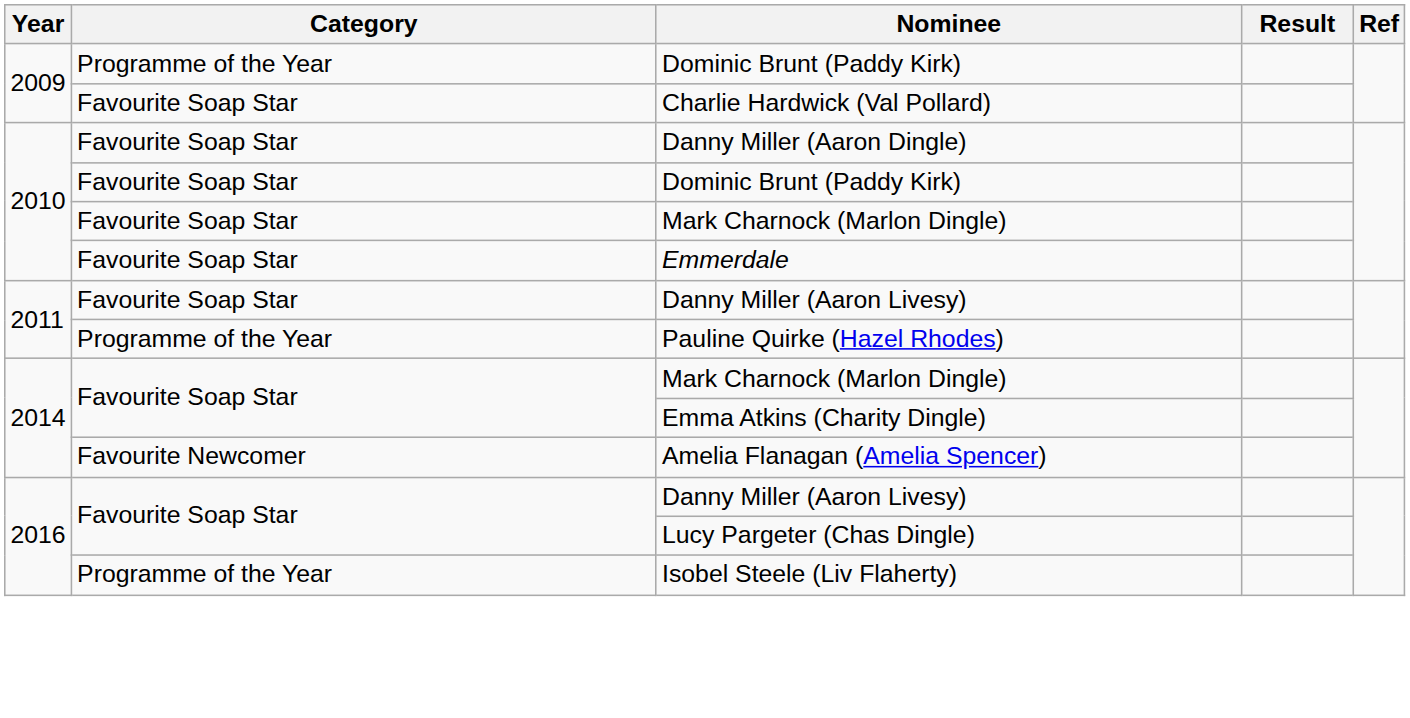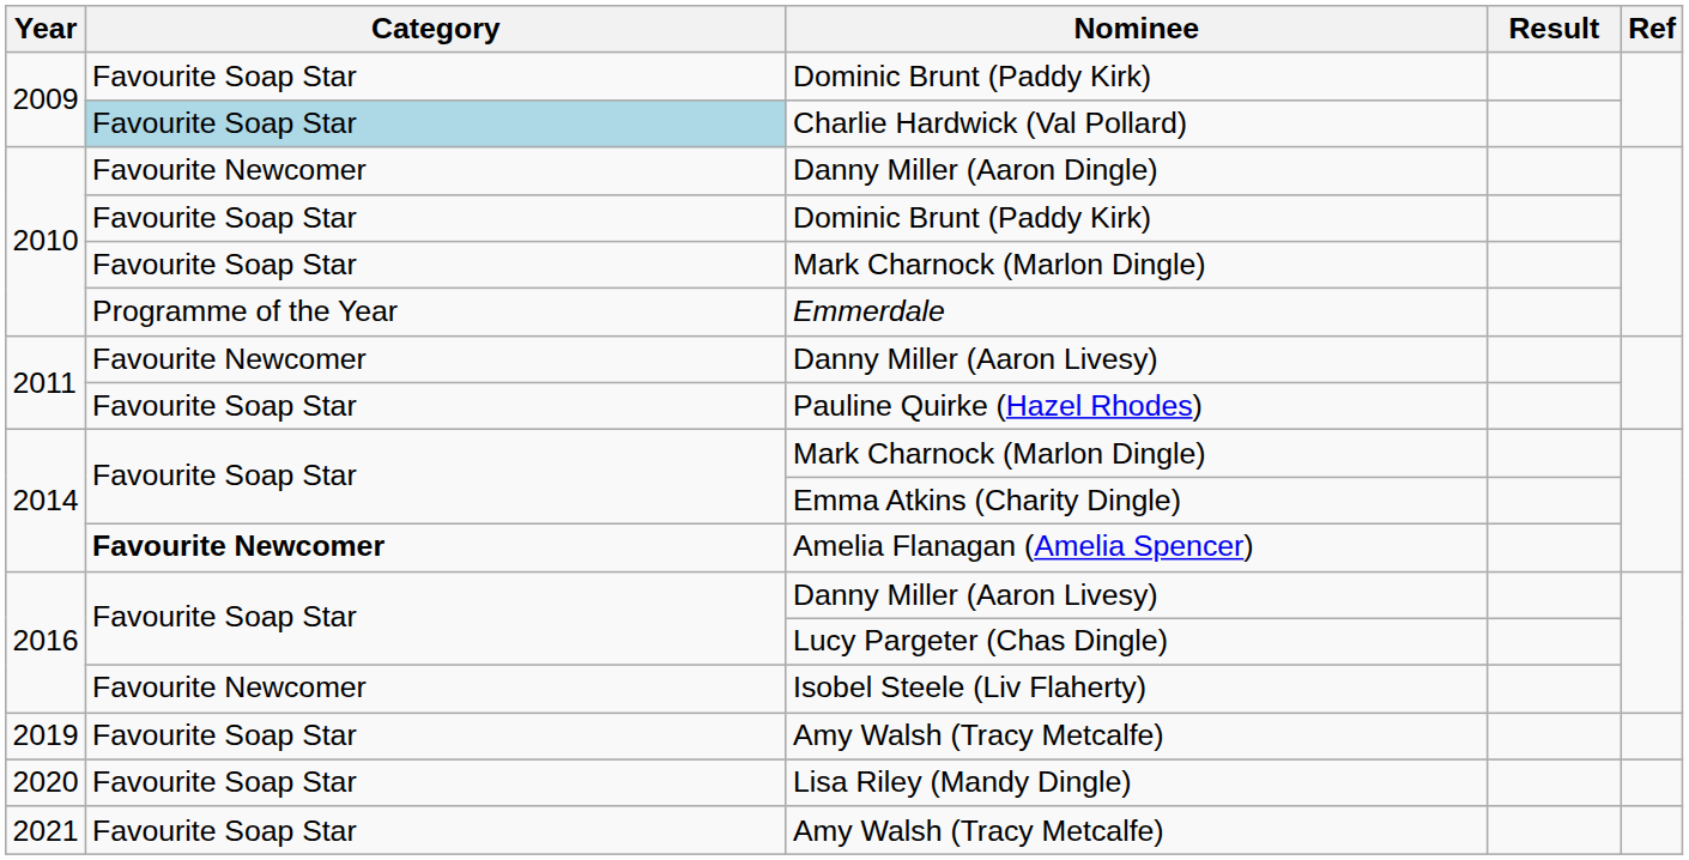 <table class="wikitable">
 <tr>
 <th>Year</th>
 <th width="370">Category</th>
 <th width="370">Nominee</th>
 <th width="65">Result</th>
 <th>Ref</th>
 </tr>
 <tr>
 <td rowspan="2">2009</td>
-<td>Programme of the Year</td>
+<td>Favourite Soap Star</td>
 <td>Dominic Brunt (Paddy Kirk)</td>
 <td></td>
 <td align="center" rowspan="2"></td>
 </tr>
 <tr>
-<td>Favourite Soap Star</td>
+<td style="background: lightblue;">Favourite Soap Star</td>
 <td>Charlie Hardwick (Val Pollard)</td>
 <td></td>
 </tr>
 <tr>
 <td rowspan="4">2010</td>
-<td>Favourite Soap Star</td>
+<td>Favourite Newcomer</td>
 <td>Danny Miller (Aaron Dingle)</td>
 <td></td>
 <td align="center" rowspan="4"><br></td>
 </tr>
 <tr>
 <td>Favourite Soap Star</td>
 <td>Dominic Brunt (Paddy Kirk)</td>
 <td></td>
 </tr>
 <tr>
 <td>Favourite Soap Star</td>
 <td>Mark Charnock (Marlon Dingle)</td>
 <td></td>
 </tr>
 <tr>
-<td>Favourite Soap Star</td>
+<td>Programme of the Year</td>
 <td><em>Emmerdale</em></td>
 <td></td>
 </tr>
 <tr>
 <td rowspan="2">2011</td>
-<td>Favourite Soap Star</td>
+<td>Favourite Newcomer</td>
 <td>Danny Miller (Aaron Livesy)</td>
 <td></td>
 <td align="center" rowspan="2"><br></td>
 </tr>
 <tr>
-<td>Programme of the Year</td>
+<td>Favourite Soap Star</td>
 <td>Pauline Quirke (<a href='#'>Hazel Rhodes</a>)</td>
 <td></td>
 </tr>
 <tr>
 <td rowspan="3">2014</td>
 <td rowspan="2">Favourite Soap Star</td>
 <td>Mark Charnock (Marlon Dingle)</td>
 <td></td>
 <td align="center" rowspan="3"></td>
 </tr>
 <tr>
 <td>Emma Atkins (Charity Dingle)</td>
 <td></td>
 </tr>
 <tr>
-<td>Favourite Newcomer</td>
+<td><strong>Favourite Newcomer</strong></td>
 <td>Amelia Flanagan (<a href='#'>Amelia Spencer</a>)</td>
 <td></td>
 </tr>
 <tr>
 <td rowspan="3">2016</td>
 <td rowspan="2">Favourite Soap Star</td>
 <td>Danny Miller (Aaron Livesy)</td>
 <td></td>
 <td align="center" rowspan="3"></td>
 </tr>
 <tr>
 <td>Lucy Pargeter (Chas Dingle)</td>
 <td></td>
 </tr>
 <tr>
-<td>Programme of the Year</td>
+<td>Favourite Newcomer</td>
 <td>Isobel Steele (Liv Flaherty)</td>
 <td></td>
 </tr>
+<tr>
+<td>2019</td>
+<td>Favourite Soap Star</td>
+<td>Amy Walsh (Tracy Metcalfe)</td>
+<td></td>
+<td align="center"></td>
+</tr>
+<tr>
+<td>2020</td>
+<td>Favourite Soap Star</td>
+<td>Lisa Riley (Mandy Dingle)</td>
+<td></td>
+<td align="center"></td>
+</tr>
+<tr>
+<td>2021</td>
+<td>Favourite Soap Star</td>
+<td>Amy Walsh (Tracy Metcalfe)</td>
+<td></td>
+<td align="center"></td>
+</tr>
 </table>
